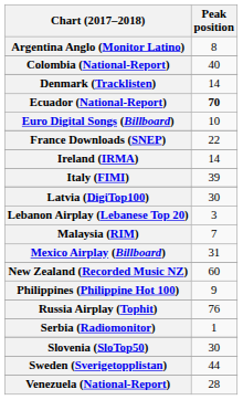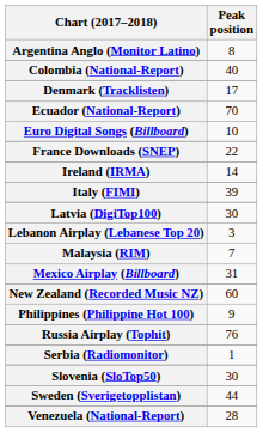 <table class="wikitable sortable plainrowheaders" style="text-align:center">
 <tr>
 <th scope="col">Chart (2017–2018)</th>
 <th scope="col">Peak<br> position</th>
 </tr>
 <tr>
 <th scope="row">Argentina Anglo (<a href='#'>Monitor Latino</a>)</th>
 <td>8</td>
 </tr>
 <tr>
 </tr>
 <tr>
 </tr>
 <tr>
 </tr>
 <tr>
 </tr>
 <tr>
 </tr>
 <tr>
 <th scope="row">Colombia (<a href='#'>National-Report</a>)</th>
 <td>40</td>
 </tr>
 <tr>
 </tr>
 <tr>
 </tr>
 <tr>
 <th scope="row">Denmark (<a href='#'>Tracklisten</a>)</th>
-<td>14</td>
+<td>17</td>
 </tr>
 <tr>
 <th scope="row">Ecuador (<a href='#'>National-Report</a>)</th>
-<td><strong>70</strong></td>
+<td>70</td>
 </tr>
 <tr>
 <th scope="row"><a href='#'>Euro Digital Songs</a> (<em><a href='#'>Billboard</a></em>)</th>
 <td>10</td>
 </tr>
 <tr>
 </tr>
 <tr>
 <th scope="row">France Downloads (<a href='#'>SNEP</a>)</th>
 <td>22</td>
 </tr>
 <tr>
 </tr>
 <tr>
 </tr>
 <tr>
 </tr>
 <tr>
 </tr>
 <tr>
 </tr>
 <tr>
 <th scope="row">Ireland (<a href='#'>IRMA</a>)</th>
 <td>14</td>
 </tr>
 <tr>
 </tr>
 <tr>
 <th scope="row">Italy (<a href='#'>FIMI</a>)</th>
 <td>39</td>
 </tr>
 <tr>
 </tr>
 <tr>
 <th scope="row">Latvia (<a href='#'>DigiTop100</a>)</th>
 <td>30</td>
 </tr>
 <tr>
 <th scope="row">Lebanon Airplay (<a href='#'>Lebanese Top 20</a>)</th>
 <td>3</td>
 </tr>
 <tr>
 <th scope="row">Malaysia (<a href='#'>RIM</a>)</th>
 <td>7</td>
 </tr>
 <tr>
 <th scope="row"><a href='#'>Mexico Airplay</a> (<em><a href='#'>Billboard</a></em>)</th>
 <td>31</td>
 </tr>
 <tr>
 </tr>
 <tr>
 </tr>
 <tr>
 <th scope="row">New Zealand (<a href='#'>Recorded Music NZ</a>)</th>
 <td>60</td>
 </tr>
 <tr>
 <th scope="row">Philippines (<a href='#'>Philippine Hot 100</a>)</th>
 <td>9</td>
 </tr>
 <tr>
 </tr>
 <tr>
 </tr>
 <tr>
 <th scope="row">Russia Airplay (<a href='#'>Tophit</a>)</th>
 <td>76</td>
 </tr>
 <tr>
 </tr>
 <tr>
 <th scope="row">Serbia (<a href='#'>Radiomonitor</a>)</th>
 <td>1</td>
 </tr>
 <tr>
 </tr>
 <tr>
 </tr>
 <tr>
 <th scope="row">Slovenia (<a href='#'>SloTop50</a>)</th>
 <td>30</td>
 </tr>
 <tr>
 </tr>
 <tr>
 <th scope="row">Sweden (<a href='#'>Sverigetopplistan</a>)</th>
 <td>44</td>
 </tr>
 <tr>
 </tr>
 <tr>
 </tr>
 <tr>
 </tr>
 <tr>
 </tr>
 <tr>
 </tr>
 <tr>
 </tr>
 <tr>
 </tr>
 <tr>
 </tr>
 <tr>
 </tr>
 <tr>
 </tr>
 <tr>
 <th scope="row">Venezuela (<a href='#'>National-Report</a>)</th>
 <td>28</td>
 </tr>
 </table>
